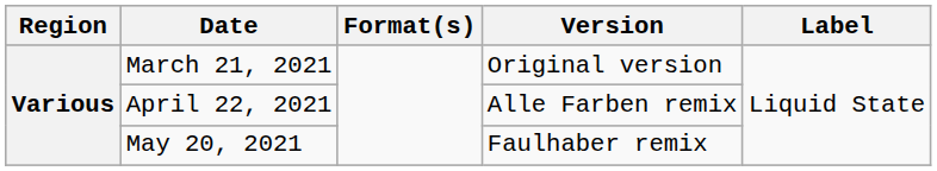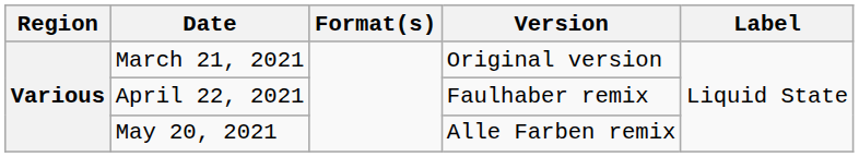 <table class="wikitable plainrowheaders">
 <tr>
 <th>Region</th>
 <th>Date</th>
 <th>Format(s)</th>
 <th>Version</th>
 <th>Label</th>
 </tr>
 <tr>
 <th scope="row" rowspan="3">Various</th>
 <td>March 21, 2021</td>
 <td rowspan="3"></td>
 <td>Original version</td>
 <td rowspan="3">Liquid State</td>
 </tr>
 <tr>
 <td>April 22, 2021</td>
-<td>Alle Farben remix</td>
+<td>Faulhaber remix</td>
 </tr>
 <tr>
 <td>May 20, 2021</td>
-<td>Faulhaber remix</td>
+<td>Alle Farben remix</td>
 </tr>
 </table>
